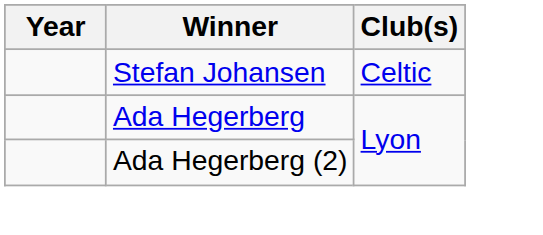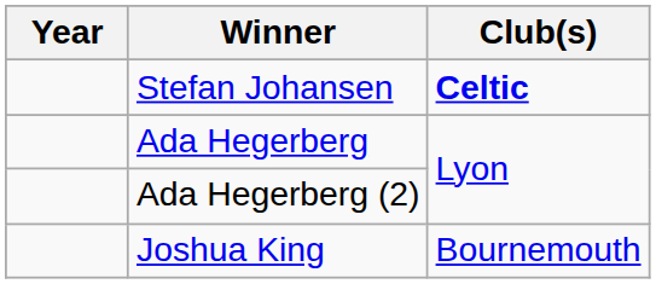 <table class="wikitable">
 <tr>
 <th width="50px">Year</th>
 <th>Winner</th>
 <th>Club(s)</th>
 </tr>
 <tr>
 <td></td>
 <td><a href='#'>Stefan Johansen</a></td>
-<td> <a href='#'>Celtic</a></td>
+<td><strong> <a href='#'>Celtic</a></strong></td>
 </tr>
 <tr>
 <td></td>
 <td><a href='#'>Ada Hegerberg</a></td>
 <td rowspan=2> <a href='#'>Lyon</a></td>
 </tr>
 <tr>
 <td></td>
 <td>Ada Hegerberg (2)</td>
 </tr>
+<tr>
+<td></td>
+<td><a href='#'>Joshua King</a></td>
+<td> <a href='#'>Bournemouth</a></td>
+</tr>
 </table>
